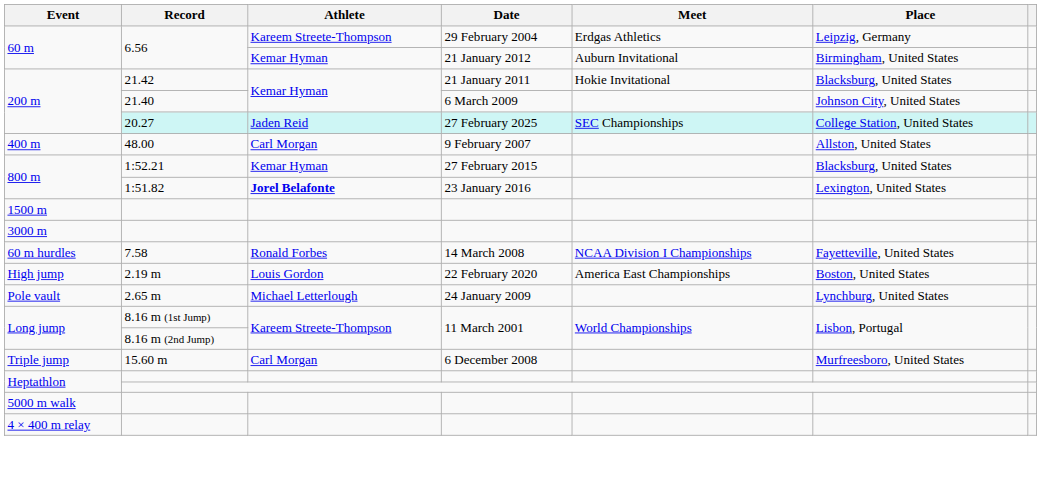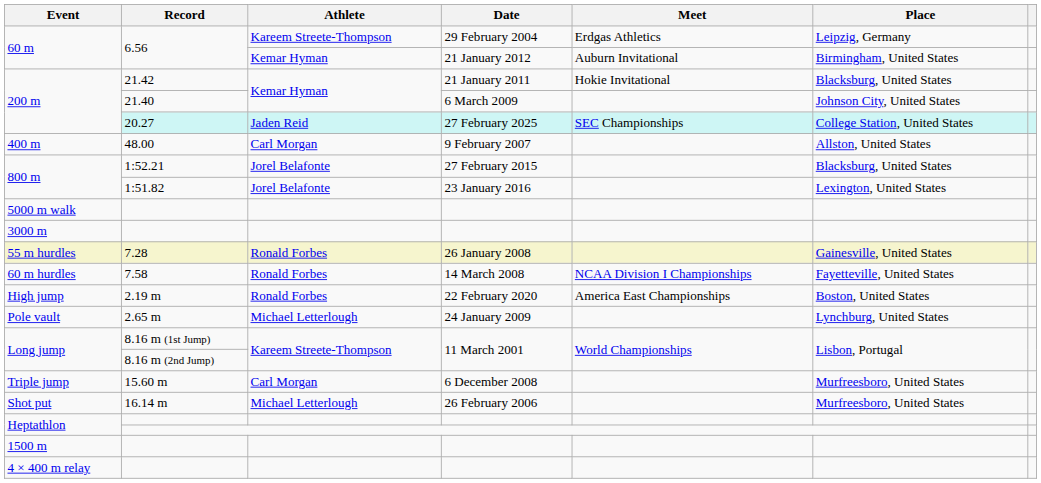 <table class="wikitable" style="font-size:95%; width: 95%;">
 <tr>
 <th>Event</th>
 <th>Record</th>
 <th>Athlete</th>
 <th>Date</th>
 <th>Meet</th>
 <th>Place</th>
 <th></th>
 </tr>
 <tr>
 <td rowspan=2><a href='#'>60 m</a></td>
 <td rowspan=2>6.56</td>
 <td><a href='#'>Kareem Streete-Thompson</a></td>
 <td>29 February 2004</td>
 <td>Erdgas Athletics</td>
 <td><a href='#'>Leipzig</a>, Germany</td>
 <td></td>
 </tr>
 <tr>
 <td><a href='#'>Kemar Hyman</a></td>
 <td>21 January 2012</td>
 <td>Auburn Invitational</td>
 <td><a href='#'>Birmingham</a>, United States</td>
 <td></td>
 </tr>
 <tr>
 <td rowspan=3><a href='#'>200 m</a></td>
 <td>21.42</td>
 <td rowspan=2><a href='#'>Kemar Hyman</a></td>
 <td>21 January 2011</td>
 <td>Hokie Invitational</td>
 <td><a href='#'>Blacksburg</a>, United States</td>
 <td></td>
 </tr>
 <tr>
 <td>21.40 </td>
 <td>6 March 2009</td>
 <td></td>
 <td><a href='#'>Johnson City</a>, United States</td>
 <td></td>
 </tr>
 <tr bgcolor=#CEF6F5>
 <td>20.27</td>
 <td><a href='#'>Jaden Reid</a></td>
 <td>27 February 2025</td>
 <td><a href='#'>SEC</a> Championships</td>
 <td><a href='#'>College Station</a>, United States</td>
 <td></td>
 </tr>
 <tr>
 <td><a href='#'>400 m</a></td>
 <td>48.00</td>
 <td><a href='#'>Carl Morgan</a></td>
 <td>9 February 2007</td>
 <td></td>
 <td><a href='#'>Allston</a>, United States</td>
 <td></td>
 </tr>
 <tr>
 <td rowspan=2><a href='#'>800 m</a></td>
 <td>1:52.21</td>
-<td><a href='#'>Kemar Hyman</a></td>
+<td><a href='#'>Jorel Belafonte</a></td>
 <td>27 February 2015</td>
 <td></td>
 <td><a href='#'>Blacksburg</a>, United States</td>
 <td></td>
 </tr>
 <tr>
 <td>1:51.82 </td>
-<td><strong><a href='#'>Jorel Belafonte</a></strong></td>
+<td><a href='#'>Jorel Belafonte</a></td>
 <td>23 January 2016</td>
 <td></td>
 <td><a href='#'>Lexington</a>, United States</td>
 <td></td>
 </tr>
 <tr>
-<td><a href='#'>1500 m</a></td>
+<td><a href='#'>5000 m walk</a></td>
 <td></td>
 <td></td>
 <td></td>
 <td></td>
 <td></td>
 <td></td>
 </tr>
 <tr>
 <td><a href='#'>3000 m</a></td>
 <td></td>
 <td></td>
 <td></td>
 <td></td>
 <td></td>
 <td></td>
 </tr>
+<tr style="background:#f6F5CE;">
+<td><a href='#'>55 m hurdles</a></td>
+<td>7.28</td>
+<td><a href='#'>Ronald Forbes</a></td>
+<td>26 January 2008</td>
+<td></td>
+<td><a href='#'>Gainesville</a>, United States</td>
+<td></td>
+</tr>
 <tr>
 <td><a href='#'>60 m hurdles</a></td>
 <td>7.58</td>
 <td><a href='#'>Ronald Forbes</a></td>
 <td>14 March 2008</td>
 <td><a href='#'>NCAA Division I Championships</a></td>
 <td><a href='#'>Fayetteville</a>, United States</td>
 <td></td>
 </tr>
 <tr>
 <td><a href='#'>High jump</a></td>
 <td>2.19 m</td>
-<td><a href='#'>Louis Gordon</a></td>
+<td><a href='#'>Ronald Forbes</a></td>
 <td>22 February 2020</td>
 <td>America East Championships</td>
 <td><a href='#'>Boston</a>, United States</td>
 <td></td>
 </tr>
 <tr>
 <td><a href='#'>Pole vault</a></td>
 <td>2.65 m</td>
 <td><a href='#'>Michael Letterlough</a></td>
 <td>24 January 2009</td>
 <td></td>
 <td><a href='#'>Lynchburg</a>, United States</td>
 <td></td>
 </tr>
 <tr>
 <td rowspan=2><a href='#'>Long jump</a></td>
 <td>8.16 m <small>(1st Jump)</small></td>
 <td rowspan=2><a href='#'>Kareem Streete-Thompson</a></td>
 <td rowspan=2>11 March 2001</td>
 <td rowspan=2><a href='#'>World Championships</a></td>
 <td rowspan=2><a href='#'>Lisbon</a>, Portugal</td>
 <td rowspan=2></td>
 </tr>
 <tr>
 <td>8.16 m <small>(2nd Jump)</small></td>
 </tr>
 <tr>
 <td><a href='#'>Triple jump</a></td>
 <td>15.60 m</td>
 <td><a href='#'>Carl Morgan</a></td>
 <td>6 December 2008</td>
 <td></td>
 <td><a href='#'>Murfreesboro</a>, United States</td>
 <td></td>
 </tr>
 <tr>
+<td><a href='#'>Shot put</a></td>
+<td>16.14 m</td>
+<td><a href='#'>Michael Letterlough</a></td>
+<td>26 February 2006</td>
+<td></td>
+<td><a href='#'>Murfreesboro</a>, United States</td>
+<td></td>
+</tr>
+<tr>
 <td rowspan=2><a href='#'>Heptathlon</a></td>
 <td></td>
 <td></td>
 <td></td>
 <td></td>
 <td></td>
 <td></td>
 </tr>
 <tr>
 <td colspan=5></td>
 <td></td>
 </tr>
 <tr>
-<td><a href='#'>5000 m walk</a></td>
+<td><a href='#'>1500 m</a></td>
 <td></td>
 <td></td>
 <td></td>
 <td></td>
 <td></td>
 <td></td>
 </tr>
 <tr>
 <td><a href='#'>4 × 400 m relay</a></td>
 <td></td>
 <td></td>
 <td></td>
 <td></td>
 <td></td>
 <td></td>
 </tr>
 </table>
